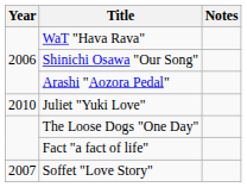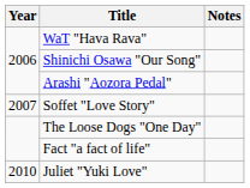 <table class="wikitable">
 <tr>
 <th>Year</th>
 <th>Title</th>
 <th>Notes</th>
 </tr>
 <tr>
 <td rowspan="3">2006</td>
 <td><a href='#'>WaT</a> "Hava Rava"</td>
 <td></td>
 </tr>
 <tr>
 <td><a href='#'>Shinichi Osawa</a> "Our Song"</td>
 <td></td>
 </tr>
 <tr>
 <td><a href='#'>Arashi</a> "<a href='#'>Aozora Pedal</a>"</td>
 <td></td>
 </tr>
 <tr>
-<td>2010</td>
-<td>Juliet "Yuki Love"</td>
+<td>2007</td>
+<td>Soffet "Love Story"</td>
 <td></td>
 </tr>
 <tr>
 <td rowspan="2"></td>
 <td>The Loose Dogs "One Day"</td>
 <td></td>
 </tr>
 <tr>
 <td>Fact "a fact of life"</td>
 <td></td>
 </tr>
 <tr>
-<td>2007</td>
-<td>Soffet "Love Story"</td>
+<td>2010</td>
+<td>Juliet "Yuki Love"</td>
 <td></td>
 </tr>
 </table>
